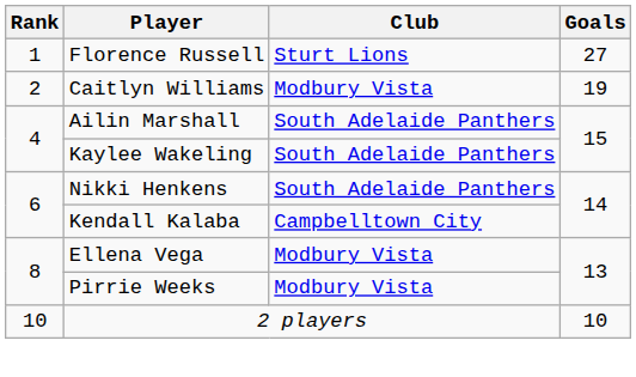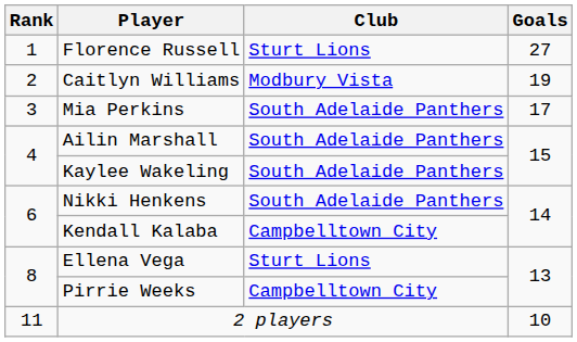 <table class="wikitable" style="text-align:center">
 <tr>
 <th>Rank</th>
 <th>Player</th>
 <th>Club</th>
 <th>Goals</th>
 </tr>
 <tr>
 <td>1</td>
 <td align=left>Florence Russell</td>
 <td align=left><a href='#'>Sturt Lions</a></td>
 <td>27</td>
 </tr>
 <tr>
 <td>2</td>
 <td align=left>Caitlyn Williams</td>
 <td align=left><a href='#'>Modbury Vista</a></td>
 <td>19</td>
+</tr>
+<tr>
+<td>3</td>
+<td align=left>Mia Perkins</td>
+<td align=left><a href='#'>South Adelaide Panthers</a></td>
+<td>17</td>
 </tr>
 <tr>
 <td rowspan=2>4</td>
 <td align=left>Ailin Marshall</td>
 <td align=left><a href='#'>South Adelaide Panthers</a></td>
 <td rowspan=2>15</td>
 </tr>
 <tr>
 <td align=left>Kaylee Wakeling</td>
 <td align=left><a href='#'>South Adelaide Panthers</a></td>
 </tr>
 <tr>
 <td rowspan=2>6</td>
 <td align=left>Nikki Henkens</td>
 <td align=left><a href='#'>South Adelaide Panthers</a></td>
 <td rowspan=2>14</td>
 </tr>
 <tr>
 <td align=left>Kendall Kalaba</td>
 <td align=left><a href='#'>Campbelltown City</a></td>
 </tr>
 <tr>
 <td rowspan=2>8</td>
 <td align=left>Ellena Vega</td>
-<td align=left><a href='#'>Modbury Vista</a></td>
+<td align=left><a href='#'>Sturt Lions</a></td>
 <td rowspan=2>13</td>
 </tr>
 <tr>
 <td align=left>Pirrie Weeks</td>
-<td align=left><a href='#'>Modbury Vista</a></td>
+<td align=left><a href='#'>Campbelltown City</a></td>
 </tr>
 <tr>
-<td>10</td>
+<td>11</td>
 <td colspan=2><em>2 players</em></td>
 <td>10</td>
 </tr>
 </table>
